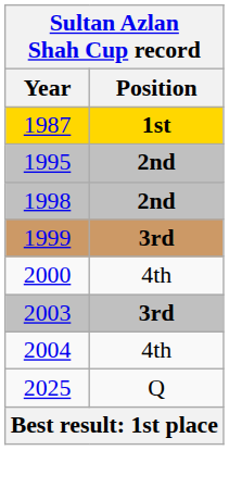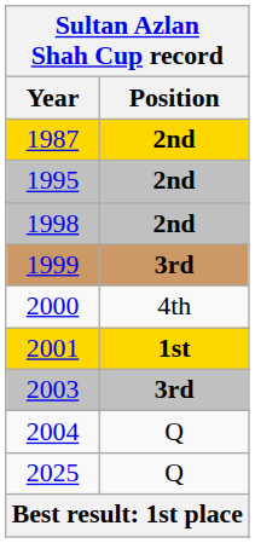 <table class="wikitable" style="text-align: center;">
 <tr>
 <th colspan=2><a href='#'>Sultan Azlan<br>Shah Cup</a> record</th>
 </tr>
 <tr>
 <th>Year</th>
 <th>Position</th>
 </tr>
 <tr bgcolor=gold>
 <td><a href='#'>1987</a></td>
-<td><strong>1st</strong></td>
+<td><strong>2nd</strong></td>
 </tr>
 <tr bgcolor=silver>
 <td><a href='#'>1995</a></td>
 <td><strong>2nd</strong></td>
 </tr>
 <tr bgcolor=silver>
 <td><a href='#'>1998</a></td>
 <td><strong>2nd</strong></td>
 </tr>
 <tr bgcolor=cc9966>
 <td><a href='#'>1999</a></td>
 <td><strong>3rd</strong></td>
 </tr>
 <tr>
 <td><a href='#'>2000</a></td>
 <td>4th</td>
 </tr>
+<tr bgcolor=gold>
+<td><a href='#'>2001</a></td>
+<td><strong>1st</strong></td>
+</tr>
 <tr bgcolor=silver>
 <td><a href='#'>2003</a></td>
 <td><strong>3rd</strong></td>
 </tr>
 <tr>
 <td><a href='#'>2004</a></td>
-<td>4th</td>
+<td>Q</td>
 </tr>
 <tr>
 <td><a href='#'>2025</a></td>
 <td>Q</td>
 </tr>
 <tr>
 <th colspan=2>Best result: 1st place</th>
 </tr>
 </table>
